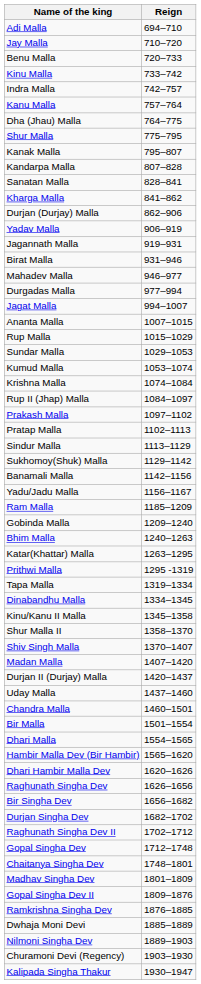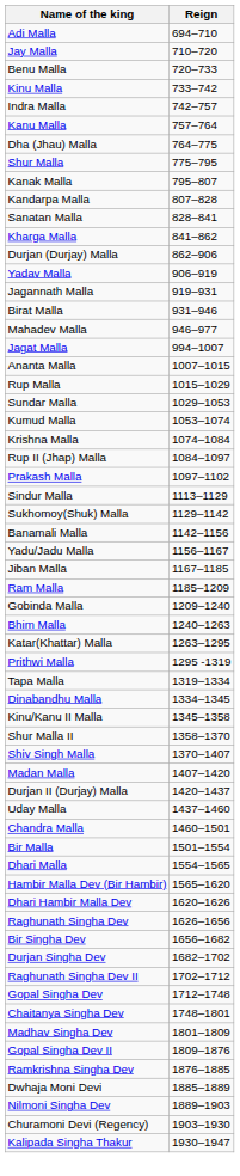 <table class="wikitable">
 <tr>
 <th>Name of the king</th>
 <th>Reign</th>
 </tr>
 <tr>
 <td><a href='#'>Adi Malla</a></td>
 <td>694–710</td>
 </tr>
 <tr>
 <td><a href='#'>Jay Malla</a></td>
 <td>710–720</td>
 </tr>
 <tr>
 <td>Benu Malla</td>
 <td>720–733</td>
 </tr>
 <tr>
 <td><a href='#'>Kinu Malla</a></td>
 <td>733–742</td>
 </tr>
 <tr>
 <td>Indra Malla</td>
 <td>742–757</td>
 </tr>
 <tr>
 <td><a href='#'>Kanu Malla</a></td>
 <td>757–764</td>
 </tr>
 <tr>
 <td>Dha (Jhau) Malla</td>
 <td>764–775</td>
 </tr>
 <tr>
 <td><a href='#'>Shur Malla</a></td>
 <td>775–795</td>
 </tr>
 <tr>
 <td>Kanak Malla</td>
 <td>795–807</td>
 </tr>
 <tr>
 <td>Kandarpa Malla</td>
 <td>807–828</td>
 </tr>
 <tr>
 <td>Sanatan Malla</td>
 <td>828–841</td>
 </tr>
 <tr>
 <td><a href='#'>Kharga Malla</a></td>
 <td>841–862</td>
 </tr>
 <tr>
 <td>Durjan (Durjay) Malla</td>
 <td>862–906</td>
 </tr>
 <tr>
 <td><a href='#'>Yadav Malla</a></td>
 <td>906–919</td>
 </tr>
 <tr>
 <td>Jagannath Malla</td>
 <td>919–931</td>
 </tr>
 <tr>
 <td>Birat Malla</td>
 <td>931–946</td>
 </tr>
 <tr>
 <td>Mahadev Malla</td>
 <td>946–977</td>
 </tr>
 <tr>
-<td>Durgadas Malla</td>
-<td>977–994</td>
-</tr>
-<tr>
 <td><a href='#'>Jagat Malla</a></td>
 <td>994–1007</td>
 </tr>
 <tr>
 <td>Ananta Malla</td>
 <td>1007–1015</td>
 </tr>
 <tr>
 <td>Rup Malla</td>
 <td>1015–1029</td>
 </tr>
 <tr>
 <td>Sundar Malla</td>
 <td>1029–1053</td>
 </tr>
 <tr>
 <td>Kumud Malla</td>
 <td>1053–1074</td>
 </tr>
 <tr>
 <td>Krishna Malla</td>
 <td>1074–1084</td>
 </tr>
 <tr>
 <td>Rup II (Jhap) Malla</td>
 <td>1084–1097</td>
 </tr>
 <tr>
 <td><a href='#'>Prakash Malla</a></td>
 <td>1097–1102</td>
 </tr>
 <tr>
-<td>Pratap Malla</td>
-<td>1102–1113</td>
-</tr>
-<tr>
 <td>Sindur Malla</td>
 <td>1113–1129</td>
 </tr>
 <tr>
 <td>Sukhomoy(Shuk) Malla</td>
 <td>1129–1142</td>
 </tr>
 <tr>
 <td>Banamali Malla</td>
 <td>1142–1156</td>
 </tr>
 <tr>
 <td>Yadu/Jadu Malla</td>
 <td>1156–1167</td>
+</tr>
+<tr>
+<td>Jiban Malla</td>
+<td>1167–1185</td>
 </tr>
 <tr>
 <td><a href='#'>Ram Malla</a></td>
 <td>1185–1209</td>
 </tr>
 <tr>
 <td>Gobinda Malla</td>
 <td>1209–1240</td>
 </tr>
 <tr>
 <td><a href='#'>Bhim Malla</a></td>
 <td>1240–1263</td>
 </tr>
 <tr>
 <td>Katar(Khattar) Malla</td>
 <td>1263–1295</td>
 </tr>
 <tr>
 <td><a href='#'>Prithwi Malla</a></td>
 <td>1295 -1319</td>
 </tr>
 <tr>
 <td>Tapa Malla</td>
 <td>1319–1334</td>
 </tr>
 <tr>
 <td><a href='#'>Dinabandhu Malla</a></td>
 <td>1334–1345</td>
 </tr>
 <tr>
 <td>Kinu/Kanu II Malla</td>
 <td>1345–1358</td>
 </tr>
 <tr>
 <td>Shur Malla II</td>
 <td>1358–1370</td>
 </tr>
 <tr>
 <td><a href='#'>Shiv Singh Malla</a></td>
 <td>1370–1407</td>
 </tr>
 <tr>
 <td><a href='#'>Madan Malla</a></td>
 <td>1407–1420</td>
 </tr>
 <tr>
 <td>Durjan II (Durjay) Malla</td>
 <td>1420–1437</td>
 </tr>
 <tr>
 <td>Uday Malla</td>
 <td>1437–1460</td>
 </tr>
 <tr>
 <td><a href='#'>Chandra Malla</a></td>
 <td>1460–1501</td>
 </tr>
 <tr>
 <td><a href='#'>Bir Malla</a></td>
 <td>1501–1554</td>
 </tr>
 <tr>
 <td><a href='#'>Dhari Malla</a></td>
 <td>1554–1565</td>
 </tr>
 <tr>
 <td><a href='#'>Hambir Malla Dev (Bir Hambir)</a></td>
 <td>1565–1620</td>
 </tr>
 <tr>
 <td><a href='#'>Dhari Hambir Malla Dev</a></td>
 <td>1620–1626</td>
 </tr>
 <tr>
 <td><a href='#'>Raghunath Singha Dev</a></td>
 <td>1626–1656</td>
 </tr>
 <tr>
 <td><a href='#'>Bir Singha Dev</a></td>
 <td>1656–1682</td>
 </tr>
 <tr>
 <td><a href='#'>Durjan Singha Dev</a></td>
 <td>1682–1702</td>
 </tr>
 <tr>
 <td><a href='#'>Raghunath Singha Dev II</a></td>
 <td>1702–1712</td>
 </tr>
 <tr>
 <td><a href='#'>Gopal Singha Dev</a></td>
 <td>1712–1748</td>
 </tr>
 <tr>
 <td><a href='#'>Chaitanya Singha Dev</a></td>
 <td>1748–1801</td>
 </tr>
 <tr>
 <td><a href='#'>Madhav Singha Dev</a></td>
 <td>1801–1809</td>
 </tr>
 <tr>
 <td><a href='#'>Gopal Singha Dev II</a></td>
 <td>1809–1876</td>
 </tr>
 <tr>
 <td><a href='#'>Ramkrishna Singha Dev</a></td>
 <td>1876–1885</td>
 </tr>
 <tr>
 <td>Dwhaja Moni Devi</td>
 <td>1885–1889</td>
 </tr>
 <tr>
 <td><a href='#'>Nilmoni Singha Dev</a></td>
 <td>1889–1903</td>
 </tr>
 <tr>
 <td>Churamoni Devi (Regency)</td>
 <td>1903–1930</td>
 </tr>
 <tr>
 <td><a href='#'>Kalipada Singha Thakur</a></td>
 <td>1930–1947</td>
 </tr>
 </table>
